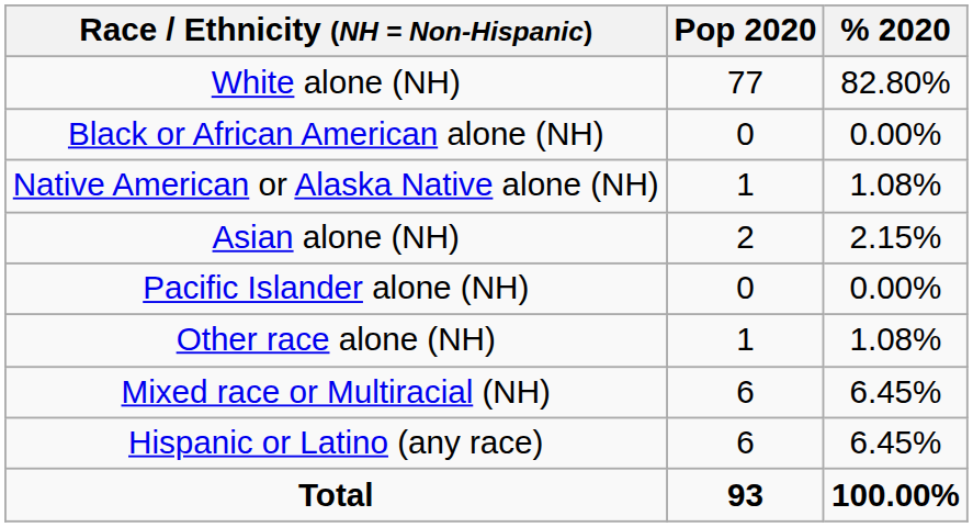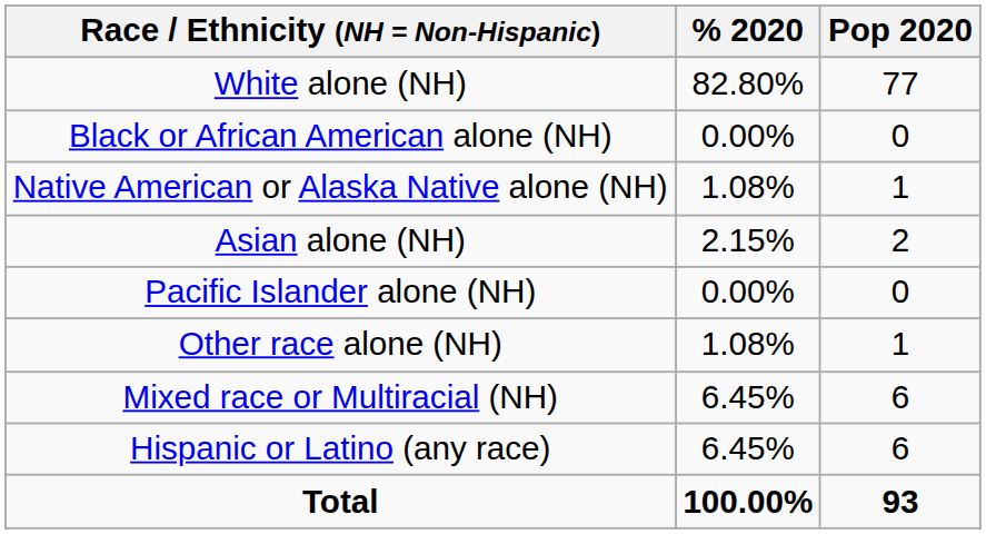 <table class="wikitable" style="text-align:center;">
 <tr>
 <th>Race / Ethnicity <small>(<em>NH = Non-Hispanic</em>)</small></th>
+<th>% 2020</th>
 <th>Pop 2020</th>
-<th>% 2020</th>
 </tr>
 <tr>
 <td><a href='#'>White</a> alone (NH)</td>
+<td>82.80%</td>
 <td>77</td>
-<td>82.80%</td>
 </tr>
 <tr>
 <td><a href='#'>Black or African American</a> alone (NH)</td>
+<td>0.00%</td>
 <td>0</td>
-<td>0.00%</td>
 </tr>
 <tr>
 <td><a href='#'>Native American</a> or <a href='#'>Alaska Native</a> alone (NH)</td>
+<td>1.08%</td>
 <td>1</td>
-<td>1.08%</td>
 </tr>
 <tr>
 <td><a href='#'>Asian</a> alone (NH)</td>
+<td>2.15%</td>
 <td>2</td>
-<td>2.15%</td>
 </tr>
 <tr>
 <td><a href='#'>Pacific Islander</a> alone (NH)</td>
+<td>0.00%</td>
 <td>0</td>
-<td>0.00%</td>
 </tr>
 <tr>
 <td><a href='#'>Other race</a> alone (NH)</td>
+<td>1.08%</td>
 <td>1</td>
-<td>1.08%</td>
 </tr>
 <tr>
 <td><a href='#'>Mixed race or Multiracial</a> (NH)</td>
+<td>6.45%</td>
 <td>6</td>
-<td>6.45%</td>
 </tr>
 <tr>
 <td><a href='#'>Hispanic or Latino</a> (any race)</td>
+<td>6.45%</td>
 <td>6</td>
-<td>6.45%</td>
 </tr>
 <tr>
 <td><strong>Total</strong></td>
+<td><strong>100.00%</strong></td>
 <td><strong>93</strong></td>
-<td><strong>100.00%</strong></td>
 </tr>
 </table>
